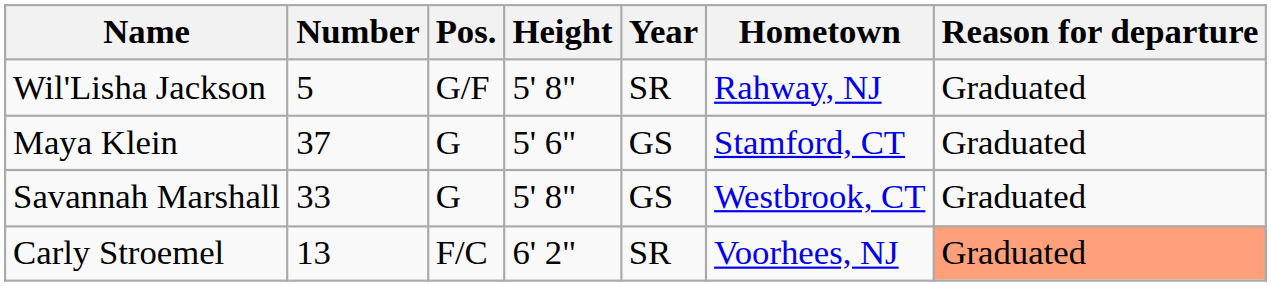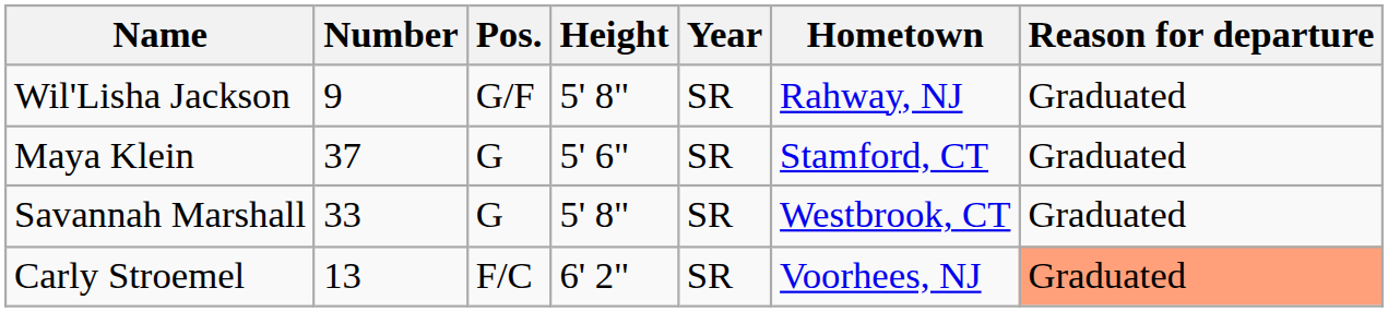 <table class="wikitable sortable" border="1">
 <tr>
 <th>Name</th>
 <th>Number</th>
 <th>Pos.</th>
 <th>Height</th>
 <th>Year</th>
 <th>Hometown</th>
 <th class="unsortable">Reason for departure</th>
 </tr>
 <tr>
 <td>Wil'Lisha Jackson</td>
-<td>5</td>
+<td>9</td>
 <td>G/F</td>
 <td>5' 8"</td>
 <td>SR</td>
 <td><a href='#'>Rahway, NJ</a></td>
 <td>Graduated</td>
 </tr>
 <tr>
 <td>Maya Klein</td>
 <td>37</td>
 <td>G</td>
 <td>5' 6"</td>
-<td>GS</td>
+<td>SR</td>
 <td><a href='#'>Stamford, CT</a></td>
 <td>Graduated</td>
 </tr>
 <tr>
 <td>Savannah Marshall</td>
 <td>33</td>
 <td>G</td>
 <td>5' 8"</td>
-<td>GS</td>
+<td>SR</td>
 <td><a href='#'>Westbrook, CT</a></td>
 <td>Graduated</td>
 </tr>
 <tr>
 <td>Carly Stroemel</td>
 <td>13</td>
 <td>F/C</td>
 <td>6' 2"</td>
 <td>SR</td>
 <td><a href='#'>Voorhees, NJ</a></td>
 <td style="background: lightsalmon;">Graduated</td>
 </tr>
 </table>
